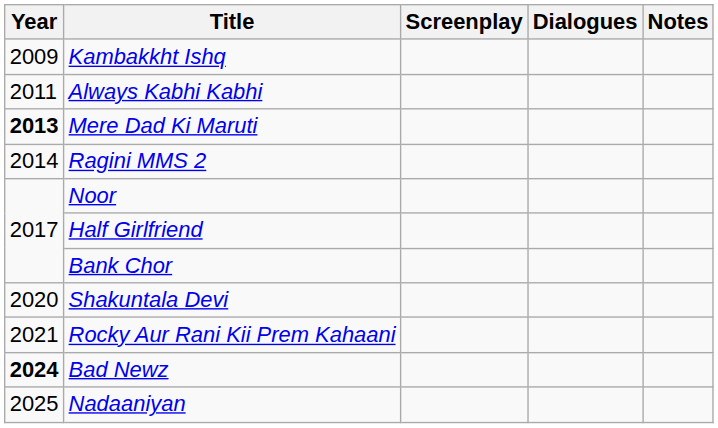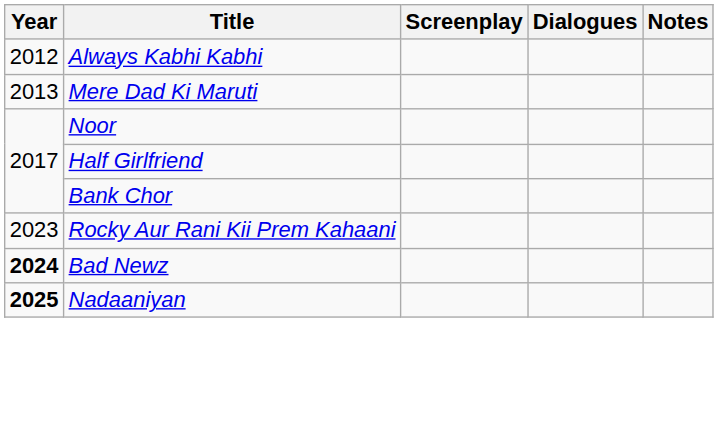 <table class="wikitable">
 <tr>
 <th>Year</th>
 <th>Title</th>
 <th>Screenplay</th>
 <th>Dialogues</th>
 <th>Notes</th>
 </tr>
 <tr>
-<td>2009</td>
-<td><a href='#'><em>Kambakkht Ishq</em></a></td>
-<td></td>
-<td></td>
-<td></td>
-</tr>
-<tr>
-<td>2011</td>
+<td>2012</td>
 <td><a href='#'><em>Always Kabhi Kabhi</em></a></td>
 <td></td>
 <td></td>
 <td></td>
 </tr>
 <tr>
-<td><strong>2013</strong></td>
+<td>2013</td>
 <td><a href='#'><em>Mere Dad Ki Maruti</em></a></td>
-<td></td>
-<td></td>
-<td></td>
-</tr>
-<tr>
-<td>2014</td>
-<td><a href='#'><em>Ragini MMS 2</em></a></td>
 <td></td>
 <td></td>
 <td></td>
 </tr>
 <tr>
 <td rowspan="3">2017</td>
 <td><a href='#'><em>Noor</em></a></td>
 <td></td>
 <td></td>
 <td></td>
 </tr>
 <tr>
 <td><a href='#'><em>Half Girlfriend</em></a></td>
 <td></td>
 <td></td>
 <td></td>
 </tr>
 <tr>
 <td><em><a href='#'>Bank Chor</a></em></td>
 <td></td>
 <td></td>
 <td></td>
 </tr>
 <tr>
-<td>2020</td>
-<td><a href='#'><em>Shakuntala Devi</em></a></td>
-<td></td>
-<td></td>
-<td></td>
-</tr>
-<tr>
-<td>2021</td>
+<td>2023</td>
 <td><a href='#'><em>Rocky Aur Rani Kii Prem Kahaani</em></a></td>
 <td></td>
 <td></td>
 <td></td>
 </tr>
 <tr>
 <td><strong>2024</strong></td>
 <td><em><a href='#'>Bad Newz</a></em></td>
 <td></td>
 <td></td>
 <td></td>
 </tr>
 <tr>
-<td>2025</td>
+<td><strong>2025</strong></td>
 <td><em><a href='#'>Nadaaniyan</a></em></td>
 <td></td>
 <td></td>
 <td></td>
 </tr>
 </table>
